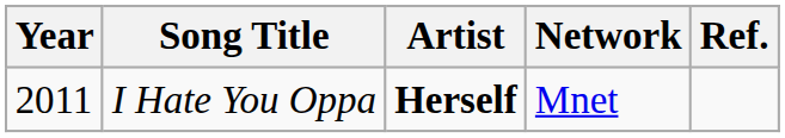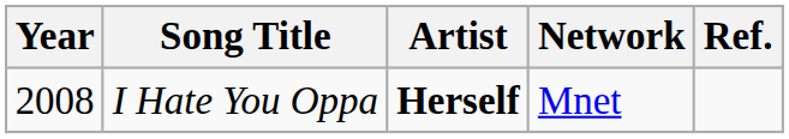 <table class="wikitable">
 <tr>
 <th>Year</th>
 <th>Song Title</th>
 <th>Artist</th>
 <th>Network</th>
 <th>Ref.</th>
 </tr>
 <tr>
-<td>2011</td>
+<td>2008</td>
 <td><em>I Hate You Oppa</em></td>
 <td><strong>Herself</strong></td>
 <td><a href='#'>Mnet</a></td>
 <td></td>
 </tr>
 </table>
